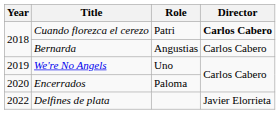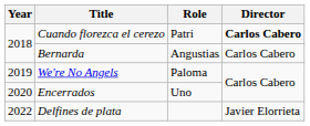 <table class="wikitable">
 <tr>
 <th>Year</th>
 <th>Title</th>
 <th>Role</th>
 <th>Director</th>
 </tr>
 <tr>
 <td rowspan="2">2018</td>
 <td><em>Cuando florezca el cerezo</em></td>
 <td>Patri</td>
 <td><strong>Carlos Cabero</strong></td>
 </tr>
 <tr>
 <td><em>Bernarda</em></td>
 <td>Angustias</td>
 <td>Carlos Cabero</td>
 </tr>
 <tr>
 <td>2019</td>
 <td><em><a href='#'>We're No Angels</a></em></td>
-<td>Uno</td>
+<td>Paloma</td>
 <td rowspan="2">Carlos Cabero</td>
 </tr>
 <tr>
 <td>2020</td>
 <td><em>Encerrados</em></td>
-<td>Paloma</td>
+<td>Uno</td>
 </tr>
 <tr>
 <td>2022</td>
 <td><em>Delfines de plata</em></td>
 <td></td>
 <td>Javier Elorrieta</td>
 </tr>
 </table>
